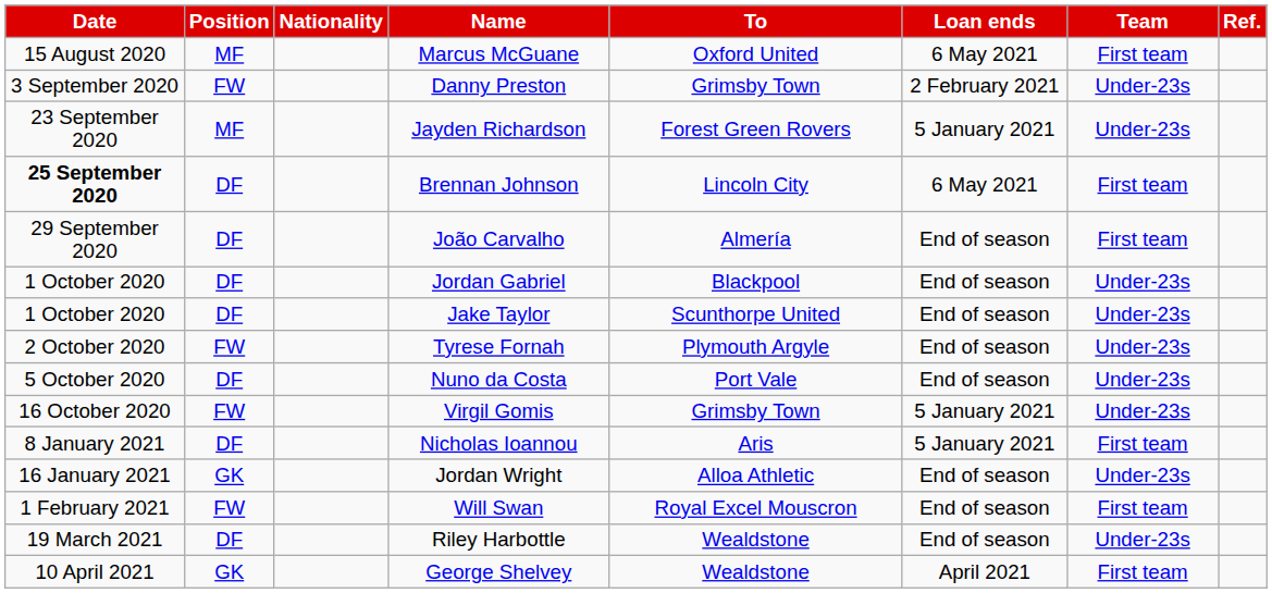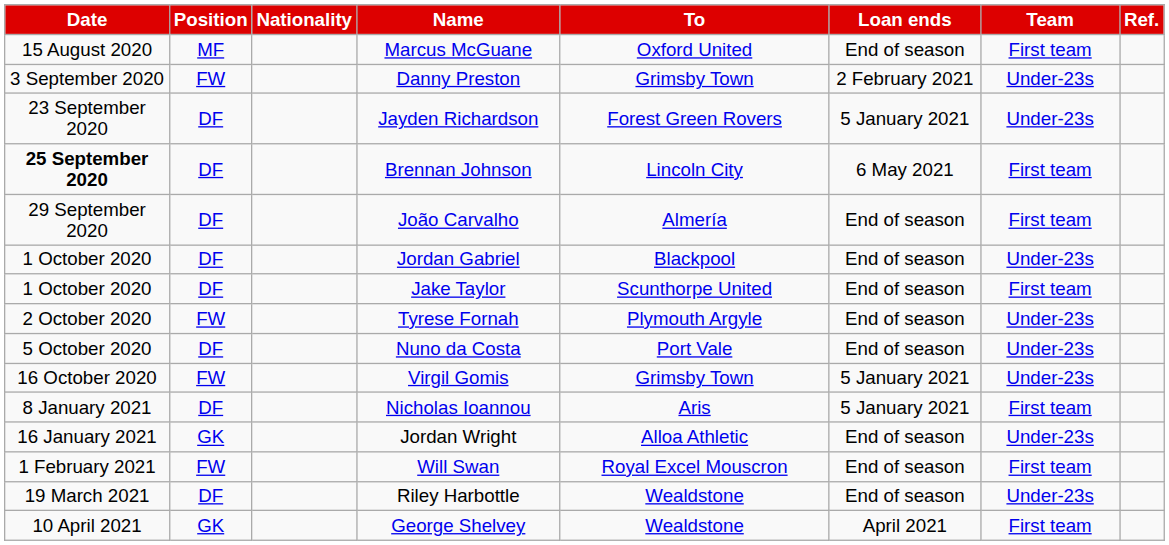 <table class="wikitable"  style="text-align:center; font-size:90%; ">
 <tr>
 <th style="background:#DD0000; color:#FFFFFF; width:120px;">Date</th>
 <th style="background:#DD0000; color:#FFFFFF; width:50px;">Position</th>
 <th style="background:#DD0000; color:#FFFFFF; width:50px;">Nationality</th>
 <th style="background:#DD0000; color:#FFFFFF; width:150px;">Name</th>
 <th style="background:#DD0000; color:#FFFFFF; width:200px;">To</th>
 <th style="background:#DD0000; color:#FFFFFF; width:110px;">Loan ends</th>
 <th style="background:#DD0000; color:#FFFFFF; width:100px;">Team</th>
 <th style="background:#DD0000; color:#FFFFFF; width:25px;">Ref.</th>
 </tr>
 <tr>
 <td>15 August 2020</td>
 <td><a href='#'>MF</a></td>
 <td></td>
 <td><a href='#'>Marcus McGuane</a></td>
 <td> <a href='#'>Oxford United</a></td>
-<td>6 May 2021</td>
+<td>End of season</td>
 <td><a href='#'>First team</a></td>
 <td></td>
 </tr>
 <tr>
 <td>3 September 2020</td>
 <td><a href='#'>FW</a></td>
 <td></td>
 <td><a href='#'>Danny Preston</a></td>
 <td> <a href='#'>Grimsby Town</a></td>
 <td>2 February 2021</td>
 <td><a href='#'>Under-23s</a></td>
 <td></td>
 </tr>
 <tr>
 <td>23 September 2020</td>
-<td><a href='#'>MF</a></td>
+<td><a href='#'>DF</a></td>
 <td></td>
 <td><a href='#'>Jayden Richardson</a></td>
 <td> <a href='#'>Forest Green Rovers</a></td>
 <td>5 January 2021</td>
 <td><a href='#'>Under-23s</a></td>
 <td></td>
 </tr>
 <tr>
 <td><strong>25 September 2020</strong></td>
 <td><a href='#'>DF</a></td>
 <td></td>
 <td><a href='#'>Brennan Johnson</a></td>
 <td> <a href='#'>Lincoln City</a></td>
 <td>6 May 2021</td>
 <td><a href='#'>First team</a></td>
 <td></td>
 </tr>
 <tr>
 <td>29 September 2020</td>
 <td><a href='#'>DF</a></td>
 <td></td>
 <td><a href='#'>João Carvalho</a></td>
 <td> <a href='#'>Almería</a></td>
 <td>End of season</td>
 <td><a href='#'>First team</a></td>
 <td></td>
 </tr>
 <tr>
 <td>1 October 2020</td>
 <td><a href='#'>DF</a></td>
 <td></td>
 <td><a href='#'>Jordan Gabriel</a></td>
 <td> <a href='#'>Blackpool</a></td>
 <td>End of season</td>
 <td><a href='#'>Under-23s</a></td>
 <td></td>
 </tr>
 <tr>
 <td>1 October 2020</td>
 <td><a href='#'>DF</a></td>
 <td></td>
 <td><a href='#'>Jake Taylor</a></td>
 <td> <a href='#'>Scunthorpe United</a></td>
 <td>End of season</td>
-<td><a href='#'>Under-23s</a></td>
+<td><a href='#'>First team</a></td>
 <td></td>
 </tr>
 <tr>
 <td>2 October 2020</td>
 <td><a href='#'>FW</a></td>
 <td></td>
 <td><a href='#'>Tyrese Fornah</a></td>
 <td> <a href='#'>Plymouth Argyle</a></td>
 <td>End of season</td>
 <td><a href='#'>Under-23s</a></td>
 <td></td>
 </tr>
 <tr>
 <td>5 October 2020</td>
 <td><a href='#'>DF</a></td>
 <td></td>
 <td><a href='#'>Nuno da Costa</a></td>
 <td> <a href='#'>Port Vale</a></td>
 <td>End of season</td>
 <td><a href='#'>Under-23s</a></td>
 <td></td>
 </tr>
 <tr>
 <td>16 October 2020</td>
 <td><a href='#'>FW</a></td>
 <td></td>
 <td><a href='#'>Virgil Gomis</a></td>
 <td> <a href='#'>Grimsby Town</a></td>
 <td>5 January 2021</td>
 <td><a href='#'>Under-23s</a></td>
 <td></td>
 </tr>
 <tr>
 <td>8 January 2021</td>
 <td><a href='#'>DF</a></td>
 <td></td>
 <td><a href='#'>Nicholas Ioannou</a></td>
 <td> <a href='#'>Aris</a></td>
 <td>5 January 2021</td>
 <td><a href='#'>First team</a></td>
 <td></td>
 </tr>
 <tr>
 <td>16 January 2021</td>
 <td><a href='#'>GK</a></td>
 <td></td>
 <td>Jordan Wright</td>
 <td> <a href='#'>Alloa Athletic</a></td>
 <td>End of season</td>
 <td><a href='#'>Under-23s</a></td>
 <td></td>
 </tr>
 <tr>
 <td>1 February 2021</td>
 <td><a href='#'>FW</a></td>
 <td></td>
 <td><a href='#'>Will Swan</a></td>
 <td> <a href='#'>Royal Excel Mouscron</a></td>
 <td>End of season</td>
 <td><a href='#'>First team</a></td>
 <td></td>
 </tr>
 <tr>
 <td>19 March 2021</td>
 <td><a href='#'>DF</a></td>
 <td></td>
 <td>Riley Harbottle</td>
 <td> <a href='#'>Wealdstone</a></td>
 <td>End of season</td>
 <td><a href='#'>Under-23s</a></td>
 <td></td>
 </tr>
 <tr>
 <td>10 April 2021</td>
 <td><a href='#'>GK</a></td>
 <td></td>
 <td><a href='#'>George Shelvey</a></td>
 <td> <a href='#'>Wealdstone</a></td>
 <td>April 2021</td>
 <td><a href='#'>First team</a></td>
 <td></td>
 </tr>
 </table>
